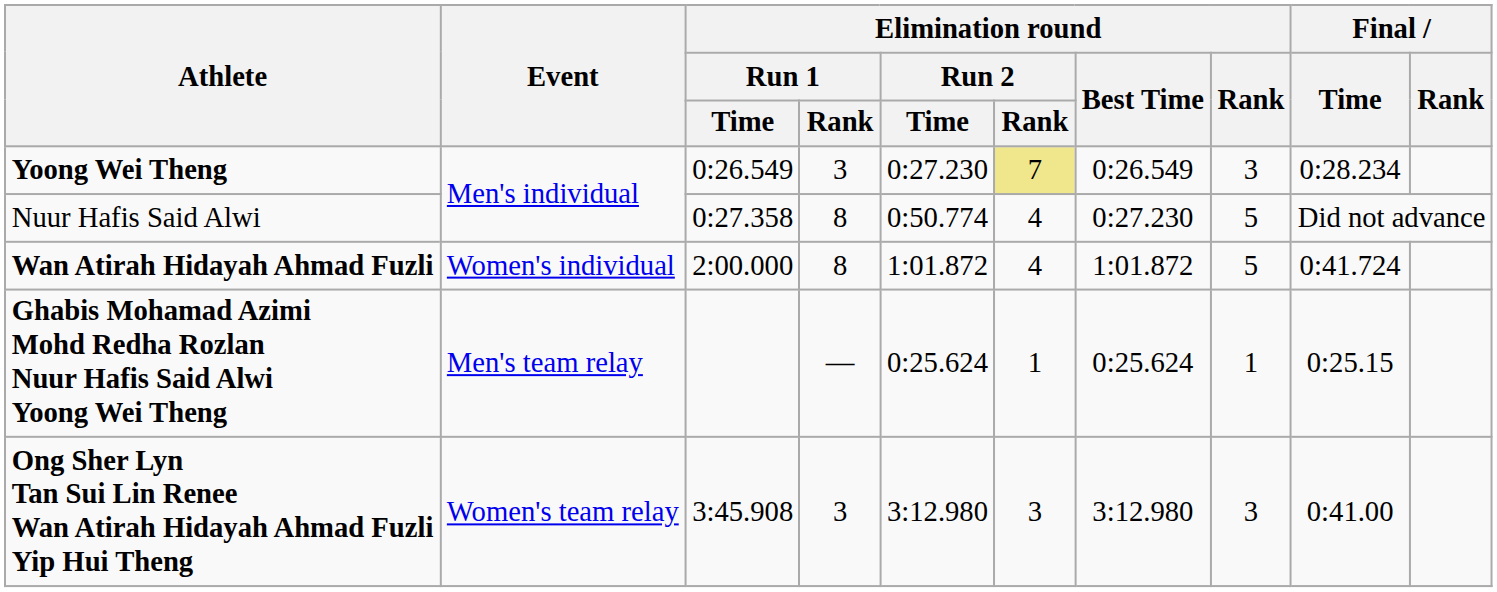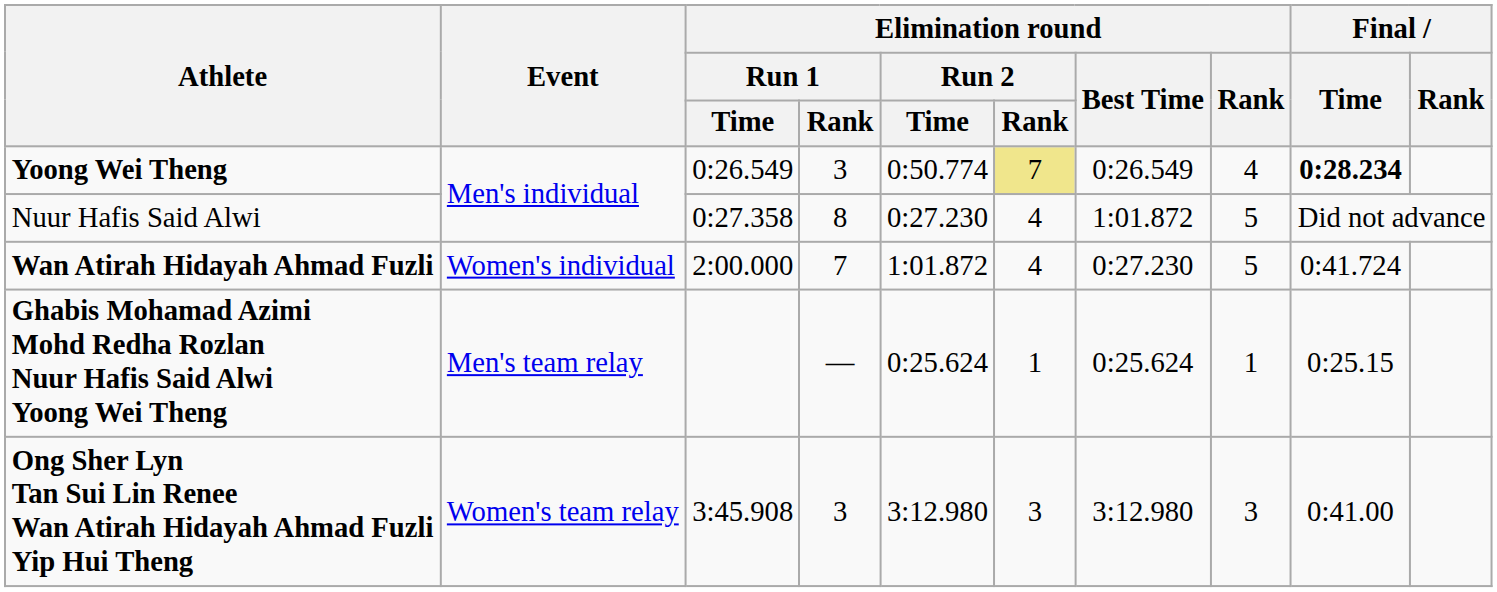 <table class="wikitable" style="font-size:90%">
 <tr>
 <th rowspan="3">Athlete</th>
 <th rowspan="3">Event</th>
 <th colspan="6">Elimination round</th>
 <th colspan="2">Final / </th>
 </tr>
 <tr>
 <th colspan=2>Run 1</th>
 <th colspan=2>Run 2</th>
 <th rowspan="2">Best Time</th>
 <th rowspan="2">Rank</th>
 <th rowspan="2">Time</th>
 <th rowspan="2">Rank</th>
 </tr>
 <tr>
 <th>Time</th>
 <th>Rank</th>
 <th>Time</th>
 <th>Rank</th>
 </tr>
 <tr align=center>
 <td align=left><strong>Yoong Wei Theng</strong></td>
 <td rowspan=2 align=left><a href='#'>Men's individual</a></td>
 <td>0:26.549</td>
 <td>3</td>
-<td>0:27.230</td>
+<td>0:50.774</td>
 <td style="background: khaki;">7</td>
 <td>0:26.549</td>
-<td>3 <strong></strong></td>
-<td>0:28.234</td>
+<td>4 <strong></strong></td>
+<td><strong>0:28.234</strong></td>
 <td></td>
 </tr>
 <tr align=center>
 <td align=left>Nuur Hafis Said Alwi</td>
 <td>0:27.358</td>
 <td>8</td>
-<td>0:50.774</td>
+<td>0:27.230</td>
 <td>4</td>
-<td>0:27.230</td>
+<td>1:01.872</td>
 <td>5</td>
 <td colspan="5">Did not advance</td>
 </tr>
 <tr align=center>
 <td align=left><strong>Wan Atirah Hidayah Ahmad Fuzli</strong></td>
 <td align=left><a href='#'>Women's individual</a></td>
 <td>2:00.000</td>
-<td>8</td>
+<td>7</td>
 <td>1:01.872</td>
 <td>4</td>
-<td>1:01.872</td>
+<td>0:27.230</td>
 <td>5 <strong></strong></td>
 <td>0:41.724</td>
 <td></td>
 </tr>
 <tr align=center>
 <td align=left><strong>Ghabis Mohamad Azimi<br>Mohd Redha Rozlan<br>Nuur Hafis Said Alwi<br>Yoong Wei Theng</strong></td>
 <td align=left><a href='#'>Men's team relay</a></td>
 <td></td>
 <td>—</td>
 <td>0:25.624</td>
 <td>1</td>
 <td>0:25.624</td>
 <td>1 <strong></strong></td>
 <td>0:25.15</td>
 <td></td>
 </tr>
 <tr align=center>
 <td align=left><strong>Ong Sher Lyn<br>Tan Sui Lin Renee<br>Wan Atirah Hidayah Ahmad Fuzli<br>Yip Hui Theng</strong></td>
 <td align=left><a href='#'>Women's team relay</a></td>
 <td>3:45.908</td>
 <td>3</td>
 <td>3:12.980</td>
 <td>3</td>
 <td>3:12.980</td>
 <td>3 <strong></strong></td>
 <td>0:41.00</td>
 <td></td>
 </tr>
 </table>
